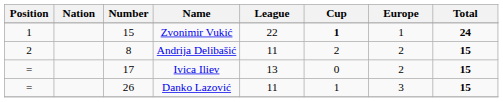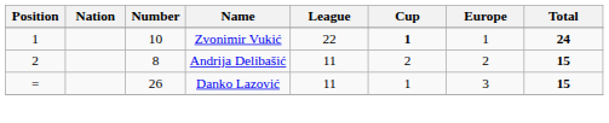 <table class="wikitable" style="font-size: 95%; text-align: center;">
 <tr>
 <th width=60>Position</th>
 <th width=60>Nation</th>
 <th width=60>Number</th>
 <th width=110>Name</th>
 <th width=80>League</th>
 <th width=80>Cup</th>
 <th width=80>Europe</th>
 <th width=80>Total</th>
 </tr>
 <tr>
 </tr>
 <tr>
 <td>1</td>
 <td></td>
-<td>15</td>
+<td>10</td>
 <td><a href='#'>Zvonimir Vukić</a></td>
 <td>22</td>
 <td><strong>1</strong></td>
 <td>1</td>
 <td><strong>24</strong></td>
 </tr>
 <tr>
 <td>2</td>
 <td></td>
 <td>8</td>
 <td><a href='#'>Andrija Delibašić</a></td>
 <td>11</td>
 <td>2</td>
 <td>2</td>
 <td><strong>15</strong></td>
 </tr>
 <tr>
 <td>=</td>
 <td></td>
-<td>17</td>
-<td><a href='#'>Ivica Iliev</a></td>
-<td>13</td>
-<td>0</td>
-<td>2</td>
-<td><strong>15</strong></td>
-</tr>
-<tr>
-<td>=</td>
-<td></td>
 <td>26</td>
 <td><a href='#'>Danko Lazović</a></td>
 <td>11</td>
 <td>1</td>
 <td>3</td>
 <td><strong>15</strong></td>
 </tr>
 <tr>
 </tr>
 </table>
